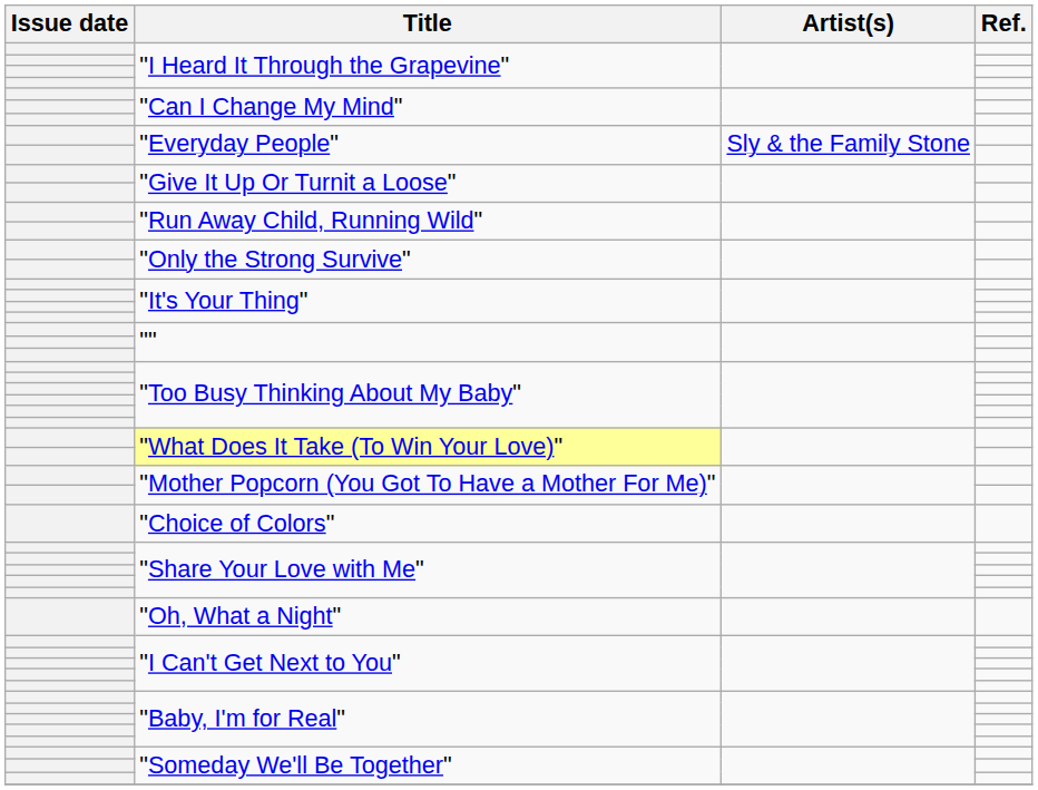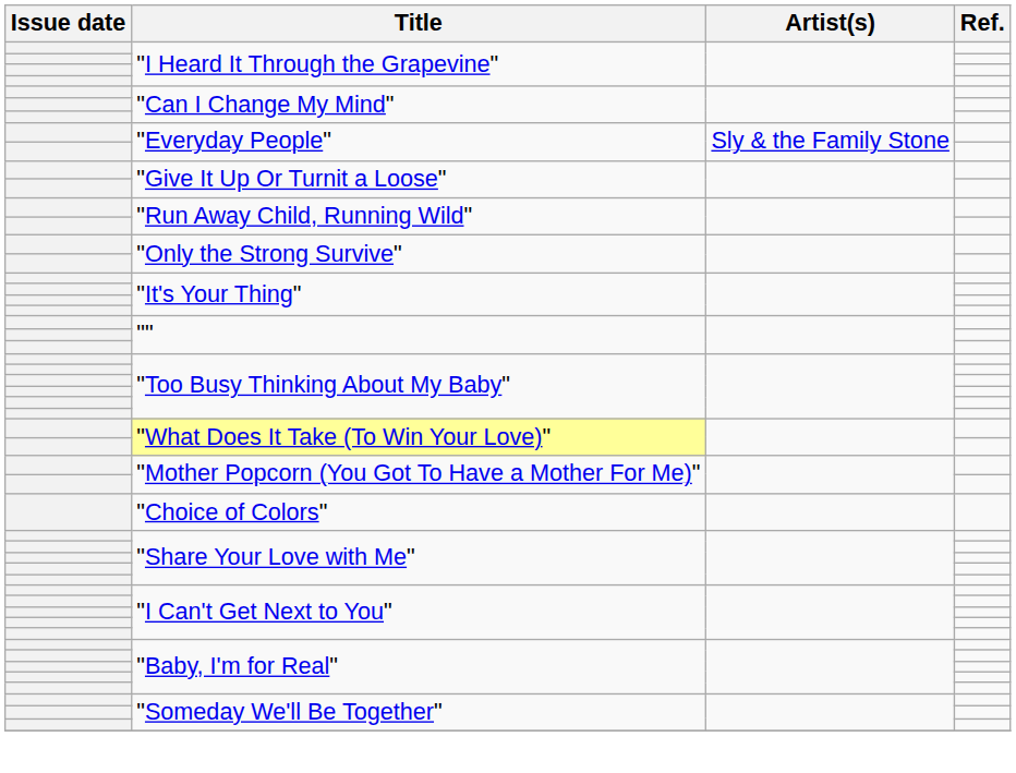 <table class="wikitable sortable plainrowheaders">
 <tr>
 <th scope="col">Issue date</th>
 <th scope="col">Title</th>
 <th scope="col">Artist(s)</th>
 <th scope="col" class="unsortable">Ref.</th>
 </tr>
 <tr>
 <th scope=row></th>
 <td rowspan="4">"<a href='#'>I Heard It Through the Grapevine</a>"</td>
 <td rowspan="4"></td>
 <td align=center></td>
 </tr>
 <tr>
 <th scope=row></th>
 <td align=center></td>
 </tr>
 <tr>
 <th scope=row></th>
 <td align=center></td>
 </tr>
 <tr>
 <th scope=row></th>
 <td align=center></td>
 </tr>
 <tr>
 <th scope=row></th>
 <td rowspan="3">"<a href='#'>Can I Change My Mind</a>"</td>
 <td rowspan="3"></td>
 <td align=center></td>
 </tr>
 <tr>
 <th scope=row></th>
 <td align=center></td>
 </tr>
 <tr>
 <th scope=row></th>
 <td align=center></td>
 </tr>
 <tr>
 <th scope=row></th>
 <td rowspan="2">"<a href='#'>Everyday People</a>"</td>
 <td rowspan="2"><a href='#'>Sly & the Family Stone</a></td>
 <td align=center></td>
 </tr>
 <tr>
 <th scope=row></th>
 <td align=center></td>
 </tr>
 <tr>
 <th scope=row></th>
 <td rowspan="2">"<a href='#'>Give It Up Or Turnit a Loose</a>"</td>
 <td rowspan="2"></td>
 <td align=center></td>
 </tr>
 <tr>
 <th scope=row></th>
 <td align=center></td>
 </tr>
 <tr>
 <th scope=row></th>
 <td rowspan="2">"<a href='#'>Run Away Child, Running Wild</a>"</td>
 <td rowspan="2"></td>
 <td align=center></td>
 </tr>
 <tr>
 <th scope=row></th>
 <td align=center></td>
 </tr>
 <tr>
 <th scope=row></th>
 <td rowspan="2">"<a href='#'>Only the Strong Survive</a>"</td>
 <td rowspan="2"></td>
 <td align=center></td>
 </tr>
 <tr>
 <th scope=row></th>
 <td align=center></td>
 </tr>
 <tr>
 <th scope=row></th>
 <td rowspan="4">"<a href='#'>It's Your Thing</a>"</td>
 <td rowspan="4"></td>
 <td align=center></td>
 </tr>
 <tr>
 <th scope=row></th>
 <td align=center></td>
 </tr>
 <tr>
 <th scope=row></th>
 <td align=center></td>
 </tr>
 <tr>
 <th scope=row></th>
 <td align=center></td>
 </tr>
 <tr>
 <th scope=row></th>
 <td rowspan="3">""</td>
 <td rowspan="3"></td>
 <td align=center></td>
 </tr>
 <tr>
 <th scope=row></th>
 <td align=center></td>
 </tr>
 <tr>
 <th scope=row></th>
 <td align=center></td>
 </tr>
 <tr>
 <th scope=row></th>
 <td rowspan="6">"<a href='#'>Too Busy Thinking About My Baby</a>"</td>
 <td rowspan="6"></td>
 <td align=center></td>
 </tr>
 <tr>
 <th scope=row></th>
 <td align=center></td>
 </tr>
 <tr>
 <th scope=row></th>
 <td align=center></td>
 </tr>
 <tr>
 <th scope=row></th>
 <td align=center></td>
 </tr>
 <tr>
 <th scope=row></th>
 <td align=center></td>
 </tr>
 <tr>
 <th scope=row></th>
 <td align=center></td>
 </tr>
 <tr>
 <th scope=row></th>
 <td bgcolor=#FFFF99 rowspan="2">"<a href='#'>What Does It Take (To Win Your Love)</a>" </td>
 <td rowspan="2"></td>
 <td align=center></td>
 </tr>
 <tr>
 <th scope=row></th>
 <td align=center></td>
 </tr>
 <tr>
 <th scope=row></th>
 <td rowspan="2">"<a href='#'>Mother Popcorn (You Got To Have a Mother For Me)</a>"</td>
 <td rowspan="2"></td>
 <td align=center></td>
 </tr>
 <tr>
 <th scope=row></th>
 <td align=center></td>
 </tr>
 <tr>
 <th scope=row></th>
 <td>"<a href='#'>Choice of Colors</a>"</td>
 <td></td>
 <td align=center></td>
 </tr>
 <tr>
 <th scope=row></th>
 <td rowspan="5">"<a href='#'>Share Your Love with Me</a>"</td>
 <td rowspan="5"></td>
 <td align=center></td>
 </tr>
 <tr>
 <th scope=row></th>
 <td align=center></td>
 </tr>
 <tr>
 <th scope=row></th>
 <td align=center></td>
 </tr>
 <tr>
 <th scope=row></th>
 <td align=center></td>
 </tr>
 <tr>
 <th scope=row></th>
 <td align=center></td>
 </tr>
 <tr>
 <th scope=row></th>
-<td>"<a href='#'>Oh, What a Night</a>"</td>
-<td></td>
-<td align=center></td>
-</tr>
-<tr>
-<th scope=row></th>
 <td rowspan="5">"<a href='#'>I Can't Get Next to You</a>"</td>
 <td rowspan="5"></td>
 <td align=center></td>
 </tr>
 <tr>
 <th scope=row></th>
 <td align=center></td>
 </tr>
 <tr>
 <th scope=row></th>
 <td align=center></td>
 </tr>
 <tr>
 <th scope=row></th>
 <td align=center></td>
 </tr>
 <tr>
 <th scope=row></th>
 <td align=center></td>
 </tr>
 <tr>
 <th scope=row></th>
 <td rowspan="5">"<a href='#'>Baby, I'm for Real</a>"</td>
 <td rowspan="5"></td>
 <td align=center></td>
 </tr>
 <tr>
 <th scope=row></th>
 <td align=center></td>
 </tr>
 <tr>
 <th scope=row></th>
 <td align=center></td>
 </tr>
 <tr>
 <th scope=row></th>
 <td align=center></td>
 </tr>
 <tr>
 <th scope=row></th>
 <td align=center></td>
 </tr>
 <tr>
 <th scope=row></th>
 <td rowspan="3">"<a href='#'>Someday We'll Be Together</a>"</td>
 <td rowspan="3"></td>
 <td align=center></td>
 </tr>
 <tr>
 <th scope=row></th>
 <td align=center></td>
 </tr>
 <tr>
 <th scope=row></th>
 <td align=center></td>
 </tr>
 <tr>
 </tr>
 </table>
